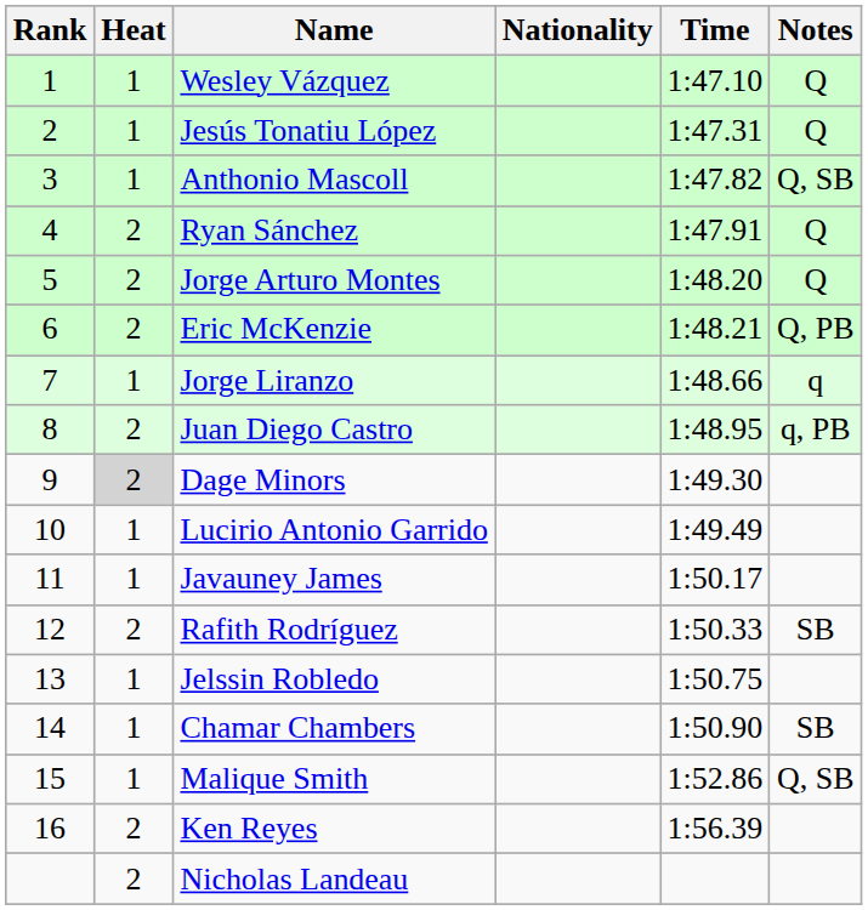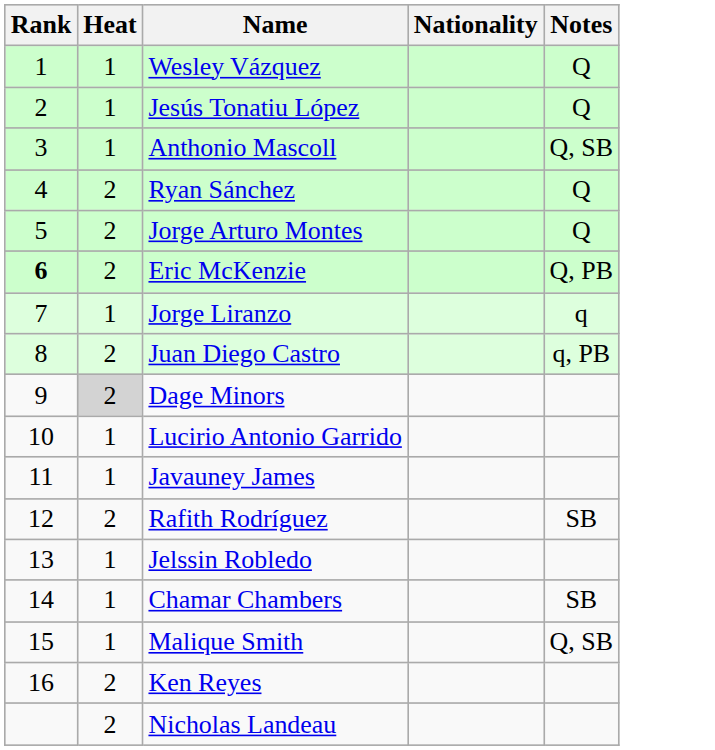 <table class="wikitable sortable" style="text-align:center">
 <tr>
 <th>Rank</th>
 <th>Heat</th>
 <th>Name</th>
 <th>Nationality</th>
-<th>Time</th>
 <th>Notes</th>
 </tr>
 <tr bgcolor=ccffcc>
 <td>1</td>
 <td>1</td>
 <td align=left><a href='#'>Wesley Vázquez</a></td>
 <td align=left></td>
-<td>1:47.10</td>
 <td>Q</td>
 </tr>
 <tr bgcolor=ccffcc>
 <td>2</td>
 <td>1</td>
 <td align=left><a href='#'>Jesús Tonatiu López</a></td>
 <td align=left></td>
-<td>1:47.31</td>
 <td>Q</td>
 </tr>
 <tr bgcolor=ccffcc>
 <td>3</td>
 <td>1</td>
 <td align=left><a href='#'>Anthonio Mascoll</a></td>
 <td align=left></td>
-<td>1:47.82</td>
 <td>Q, SB</td>
 </tr>
 <tr bgcolor=ccffcc>
 <td>4</td>
 <td>2</td>
 <td align=left><a href='#'>Ryan Sánchez</a></td>
 <td align=left></td>
-<td>1:47.91</td>
 <td>Q</td>
 </tr>
 <tr bgcolor=ccffcc>
 <td>5</td>
 <td>2</td>
 <td align=left><a href='#'>Jorge Arturo Montes</a></td>
 <td align=left></td>
-<td>1:48.20</td>
 <td>Q</td>
 </tr>
 <tr bgcolor=ccffcc>
-<td>6</td>
+<td><strong>6</strong></td>
 <td>2</td>
 <td align=left><a href='#'>Eric McKenzie</a></td>
 <td align=left></td>
-<td>1:48.21</td>
 <td>Q, PB</td>
 </tr>
 <tr bgcolor=ddffdd>
 <td>7</td>
 <td>1</td>
 <td align=left><a href='#'>Jorge Liranzo</a></td>
 <td align=left></td>
-<td>1:48.66</td>
 <td>q</td>
 </tr>
 <tr bgcolor=ddffdd>
 <td>8</td>
 <td>2</td>
 <td align=left><a href='#'>Juan Diego Castro</a></td>
 <td align=left></td>
-<td>1:48.95</td>
 <td>q, PB</td>
 </tr>
 <tr>
 <td>9</td>
 <td style="background: lightgrey;">2</td>
 <td align=left><a href='#'>Dage Minors</a></td>
 <td align=left></td>
-<td>1:49.30</td>
 <td></td>
 </tr>
 <tr>
 <td>10</td>
 <td>1</td>
 <td align=left><a href='#'>Lucirio Antonio Garrido</a></td>
 <td align=left></td>
-<td>1:49.49</td>
 <td></td>
 </tr>
 <tr>
 <td>11</td>
 <td>1</td>
 <td align=left><a href='#'>Javauney James</a></td>
 <td align=left></td>
-<td>1:50.17</td>
 <td></td>
 </tr>
 <tr>
 <td>12</td>
 <td>2</td>
 <td align=left><a href='#'>Rafith Rodríguez</a></td>
 <td align=left></td>
-<td>1:50.33</td>
 <td>SB</td>
 </tr>
 <tr>
 <td>13</td>
 <td>1</td>
 <td align=left><a href='#'>Jelssin Robledo</a></td>
 <td align=left></td>
-<td>1:50.75</td>
 <td></td>
 </tr>
 <tr>
 <td>14</td>
 <td>1</td>
 <td align=left><a href='#'>Chamar Chambers</a></td>
 <td align=left></td>
-<td>1:50.90</td>
 <td>SB</td>
 </tr>
 <tr>
 <td>15</td>
 <td>1</td>
 <td align=left><a href='#'>Malique Smith</a></td>
 <td align=left></td>
-<td>1:52.86</td>
 <td>Q, SB</td>
 </tr>
 <tr>
 <td>16</td>
 <td>2</td>
 <td align=left><a href='#'>Ken Reyes</a></td>
 <td align=left></td>
-<td>1:56.39</td>
 <td></td>
 </tr>
 <tr>
 <td></td>
 <td>2</td>
 <td align=left><a href='#'>Nicholas Landeau</a></td>
 <td align=left></td>
 <td></td>
-<td></td>
 </tr>
 </table>
